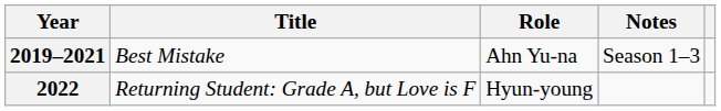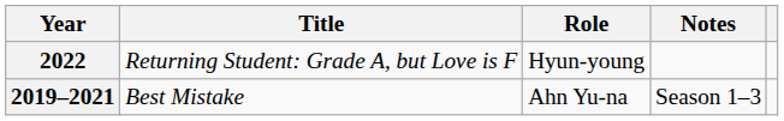 <table class="wikitable sortable plainrowheaders">
 <tr>
 <th scope="col">Year</th>
 <th scope="col">Title</th>
 <th scope="col">Role</th>
 <th scope="col">Notes</th>
 <th scope="col" class="unsortable"></th>
 </tr>
 <tr>
+<th scope="row">2022</th>
+<td><em>Returning Student: Grade A, but Love is F</em></td>
+<td>Hyun-young</td>
+<td></td>
+<td style="text-align:center"></td>
+</tr>
+<tr>
 <th scope="row">2019–2021</th>
 <td><em>Best Mistake</em></td>
 <td>Ahn Yu-na</td>
 <td>Season 1–3</td>
 <td style="text-align:center"></td>
 </tr>
-<tr>
-<th scope="row">2022</th>
-<td><em>Returning Student: Grade A, but Love is F</em></td>
-<td>Hyun-young</td>
-<td></td>
-<td style="text-align:center"></td>
-</tr>
 </table>
